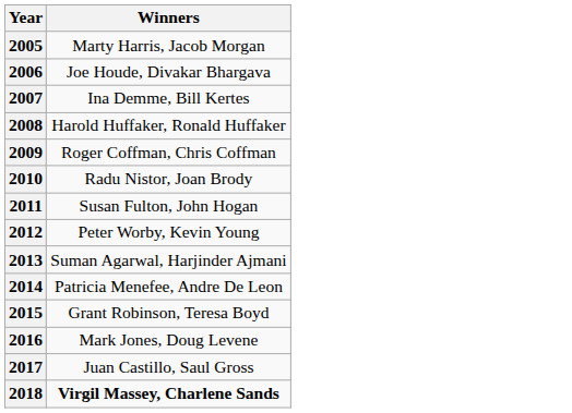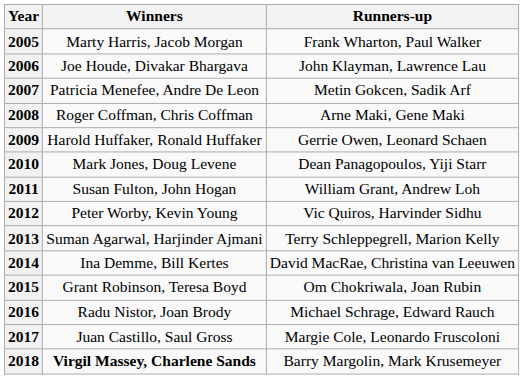 <table class="sortable wikitable" style="text-align:center">
 <tr>
 <th>Year</th>
 <th>Winners</th>
+<th>Runners-up</th>
 </tr>
 <tr>
 <th>2005</th>
 <td>Marty Harris, Jacob Morgan</td>
+<td>Frank Wharton, Paul Walker</td>
 </tr>
 <tr>
 <th>2006</th>
 <td>Joe Houde, Divakar Bhargava</td>
+<td>John Klayman, Lawrence Lau</td>
 </tr>
 <tr>
 <th>2007</th>
-<td>Ina Demme, Bill Kertes</td>
+<td>Patricia Menefee, Andre De Leon</td>
+<td>Metin Gokcen, Sadik Arf</td>
 </tr>
 <tr>
 <th>2008</th>
-<td>Harold Huffaker, Ronald Huffaker</td>
+<td>Roger Coffman, Chris Coffman</td>
+<td>Arne Maki, Gene Maki</td>
 </tr>
 <tr>
 <th>2009</th>
-<td>Roger Coffman, Chris Coffman</td>
+<td>Harold Huffaker, Ronald Huffaker</td>
+<td>Gerrie Owen, Leonard Schaen</td>
 </tr>
 <tr>
 <th>2010</th>
-<td>Radu Nistor, Joan Brody</td>
+<td>Mark Jones, Doug Levene</td>
+<td>Dean Panagopoulos, Yiji Starr</td>
 </tr>
 <tr>
 <th>2011</th>
 <td>Susan Fulton, John Hogan</td>
+<td>William Grant, Andrew Loh</td>
 </tr>
 <tr>
 <th>2012</th>
 <td>Peter Worby, Kevin Young</td>
+<td>Vic Quiros, Harvinder Sidhu</td>
 </tr>
 <tr>
 <th>2013</th>
 <td>Suman Agarwal, Harjinder Ajmani</td>
+<td>Terry Schleppegrell, Marion Kelly</td>
 </tr>
 <tr>
 <th>2014</th>
-<td>Patricia Menefee, Andre De Leon</td>
+<td>Ina Demme, Bill Kertes</td>
+<td>David MacRae, Christina van Leeuwen</td>
 </tr>
 <tr>
 <th>2015</th>
 <td>Grant Robinson, Teresa Boyd</td>
+<td>Om Chokriwala, Joan Rubin</td>
 </tr>
 <tr>
 <th>2016</th>
-<td>Mark Jones, Doug Levene</td>
+<td>Radu Nistor, Joan Brody</td>
+<td>Michael Schrage, Edward Rauch</td>
 </tr>
 <tr>
 <th>2017</th>
 <td>Juan Castillo, Saul Gross</td>
+<td>Margie Cole, Leonardo Fruscoloni</td>
 </tr>
 <tr>
 <th>2018</th>
 <td><strong>Virgil Massey, Charlene Sands</strong></td>
+<td>Barry Margolin, Mark Krusemeyer</td>
 </tr>
 </table>
